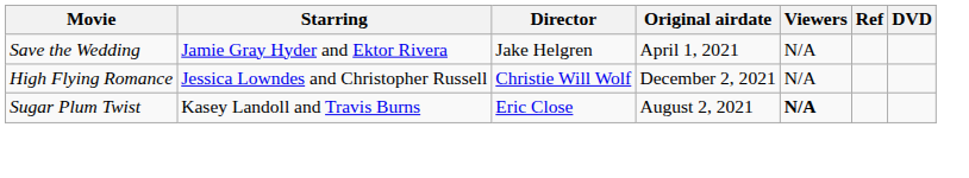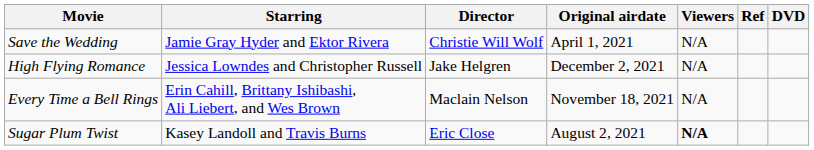 <table class="wikitable sortable">
 <tr>
 <th scope="col" class="unsortable">Movie</th>
 <th scope="col" class="unsortable">Starring</th>
 <th scope="col" class="unsortable">Director</th>
 <th scope="col" class="unsortable">Original airdate</th>
 <th scope="col">Viewers</th>
 <th scope="col" class="unsortable">Ref</th>
 <th scope="col" class="unsortable">DVD</th>
 </tr>
 <tr>
 <td><em>Save the Wedding</em></td>
 <td><a href='#'>Jamie Gray Hyder</a> and <a href='#'>Ektor Rivera</a></td>
-<td>Jake Helgren</td>
+<td><a href='#'>Christie Will Wolf</a></td>
 <td>April 1, 2021</td>
 <td>N/A</td>
 <td></td>
 <td></td>
 </tr>
 <tr>
 <td><em>High Flying Romance</em></td>
 <td><a href='#'>Jessica Lowndes</a> and Christopher Russell</td>
-<td><a href='#'>Christie Will Wolf</a></td>
+<td>Jake Helgren</td>
 <td>December 2, 2021</td>
+<td>N/A</td>
+<td></td>
+<td></td>
+</tr>
+<tr>
+<td><em>Every Time a Bell Rings</em></td>
+<td><a href='#'>Erin Cahill</a>, <a href='#'>Brittany Ishibashi</a>, <br><a href='#'>Ali Liebert</a>, and <a href='#'>Wes Brown</a></td>
+<td>Maclain Nelson</td>
+<td>November 18, 2021</td>
 <td>N/A</td>
 <td></td>
 <td></td>
 </tr>
 <tr>
 <td><em>Sugar Plum Twist</em></td>
 <td>Kasey Landoll and <a href='#'>Travis Burns</a></td>
 <td><a href='#'>Eric Close</a></td>
 <td>August 2, 2021</td>
 <td><strong>N/A</strong></td>
 <td></td>
 <td></td>
 </tr>
 </table>
